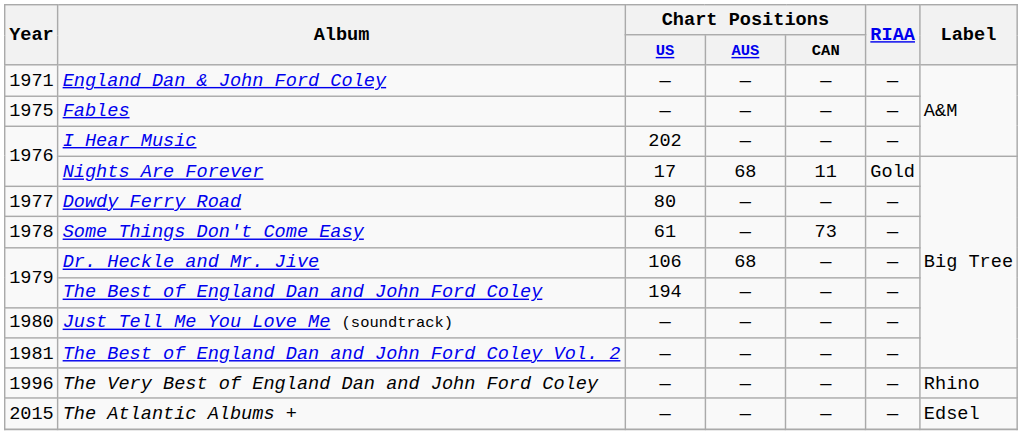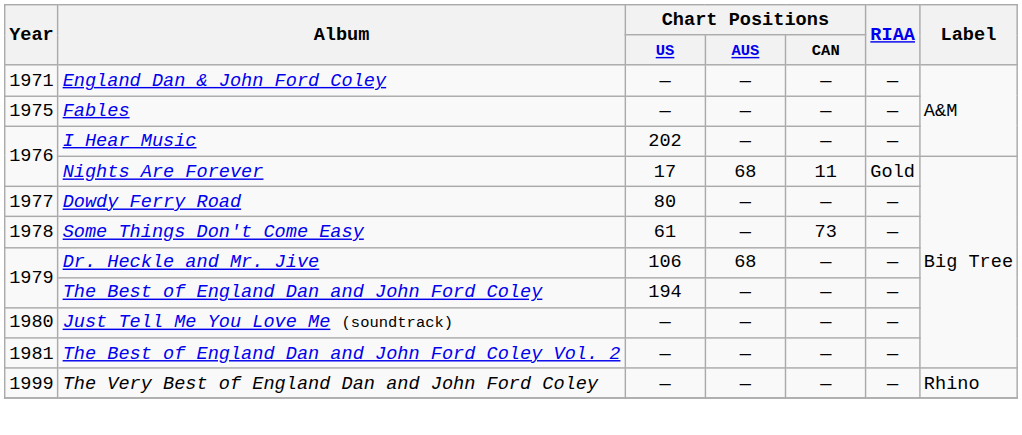 <table class="wikitable" border="1">
 <tr>
 <th rowspan="2">Year</th>
 <th rowspan="2">Album</th>
 <th colspan="3">Chart Positions</th>
 <th rowspan="2"><a href='#'>RIAA</a></th>
 <th rowspan="2">Label</th>
 </tr>
 <tr>
 <th width="50"><small><a href='#'>US</a></small></th>
 <th width="50"><small><a href='#'>AUS</a></small><br></th>
 <th width="50"><small>CAN</small></th>
 </tr>
 <tr>
 <td>1971</td>
 <td><em><a href='#'>England Dan & John Ford Coley</a></em></td>
 <td align="center">—</td>
 <td align="center">—</td>
 <td align="center">—</td>
 <td align="center">—</td>
 <td rowspan="3">A&M</td>
 </tr>
 <tr>
 <td>1975</td>
 <td><em><a href='#'>Fables</a></em></td>
 <td align="center">—</td>
 <td align="center">—</td>
 <td align="center">—</td>
 <td align="center">—</td>
 </tr>
 <tr>
 <td rowspan="2">1976</td>
 <td><em><a href='#'>I Hear Music</a></em></td>
 <td align="center">202</td>
 <td align="center">—</td>
 <td align="center">—</td>
 <td align="center">—</td>
 </tr>
 <tr>
 <td><em><a href='#'>Nights Are Forever</a></em></td>
 <td align="center">17</td>
 <td align="center">68</td>
 <td align="center">11</td>
 <td align="center">Gold</td>
 <td rowspan="7">Big Tree</td>
 </tr>
 <tr>
 <td>1977</td>
 <td><em><a href='#'>Dowdy Ferry Road</a></em></td>
 <td align="center">80</td>
 <td align="center">—</td>
 <td align="center">—</td>
 <td align="center">—</td>
 </tr>
 <tr>
 <td>1978</td>
 <td><em><a href='#'>Some Things Don't Come Easy</a></em></td>
 <td align="center">61</td>
 <td align="center">—</td>
 <td align="center">73</td>
 <td align="center">—</td>
 </tr>
 <tr>
 <td rowspan="2">1979</td>
 <td><em><a href='#'>Dr. Heckle and Mr. Jive</a></em></td>
 <td align="center">106</td>
 <td align="center">68</td>
 <td align="center">—</td>
 <td align="center">—</td>
 </tr>
 <tr>
 <td><em><a href='#'>The Best of England Dan and John Ford Coley</a></em></td>
 <td align="center">194</td>
 <td align="center">—</td>
 <td align="center">—</td>
 <td align="center">—</td>
 </tr>
 <tr>
 <td>1980</td>
 <td><em><a href='#'>Just Tell Me You Love Me</a></em> <small>(soundtrack)</small> </td>
 <td align="center">—</td>
 <td align="center">—</td>
 <td align="center">—</td>
 <td align="center">—</td>
 </tr>
 <tr>
 <td>1981</td>
 <td><em><a href='#'>The Best of England Dan and John Ford Coley Vol. 2</a></em></td>
 <td align="center">—</td>
 <td align="center">—</td>
 <td align="center">—</td>
 <td align="center">—</td>
 </tr>
 <tr>
-<td>1996</td>
+<td>1999</td>
 <td><em>The Very Best of England Dan and John Ford Coley</em></td>
 <td align="center">—</td>
 <td align="center">—</td>
 <td align="center">—</td>
 <td align="center">—</td>
 <td>Rhino</td>
 </tr>
 <tr>
-<td>2015</td>
-<td><em>The Atlantic Albums +</em></td>
-<td align="center">—</td>
-<td align="center">—</td>
-<td align="center">—</td>
-<td align="center">—</td>
-<td>Edsel</td>
-</tr>
-<tr>
 </tr>
 </table>
